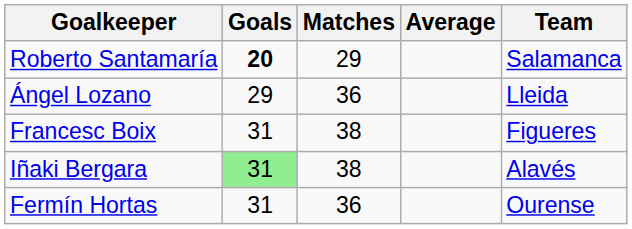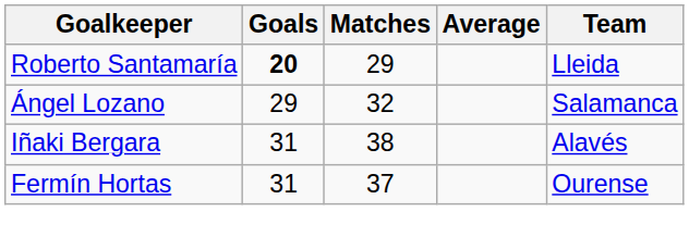 <table class="wikitable sortable">
 <tr>
 <th>Goalkeeper</th>
 <th>Goals</th>
 <th>Matches</th>
 <th>Average</th>
 <th>Team</th>
 </tr>
 <tr>
 <td> <a href='#'>Roberto Santamaría</a></td>
 <td style="text-align:center;"><strong>20</strong></td>
 <td style="text-align:center;">29</td>
 <td style="text-align:center;"></td>
-<td><a href='#'>Salamanca</a></td>
+<td><a href='#'>Lleida</a></td>
 </tr>
 <tr>
 <td> <a href='#'>Ángel Lozano</a></td>
 <td style="text-align:center;">29</td>
-<td style="text-align:center;">36</td>
+<td style="text-align:center;">32</td>
 <td style="text-align:center;"></td>
-<td><a href='#'>Lleida</a></td>
-</tr>
-<tr>
-<td> <a href='#'>Francesc Boix</a></td>
-<td style="text-align:center;">31</td>
-<td style="text-align:center;">38</td>
-<td style="text-align:center;"></td>
-<td><a href='#'>Figueres</a></td>
+<td><a href='#'>Salamanca</a></td>
 </tr>
 <tr>
 <td> <a href='#'>Iñaki Bergara</a></td>
-<td style="background: lightgreen; text-align:center;">31</td>
+<td style="text-align:center;">31</td>
 <td style="text-align:center;">38</td>
 <td style="text-align:center;"></td>
 <td><a href='#'>Alavés</a></td>
 </tr>
 <tr>
 <td> <a href='#'>Fermín Hortas</a></td>
 <td style="text-align:center;">31</td>
-<td style="text-align:center;">36</td>
+<td style="text-align:center;">37</td>
 <td style="text-align:center;"></td>
 <td><a href='#'>Ourense</a></td>
 </tr>
 </table>
